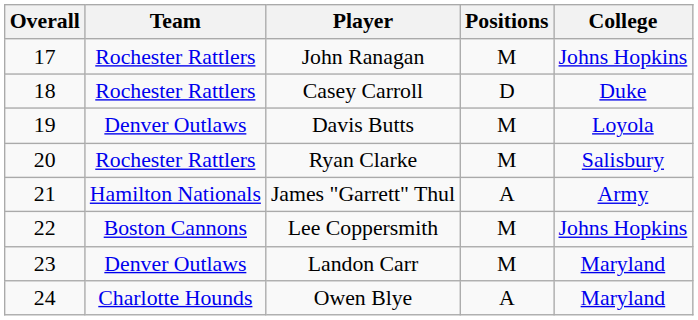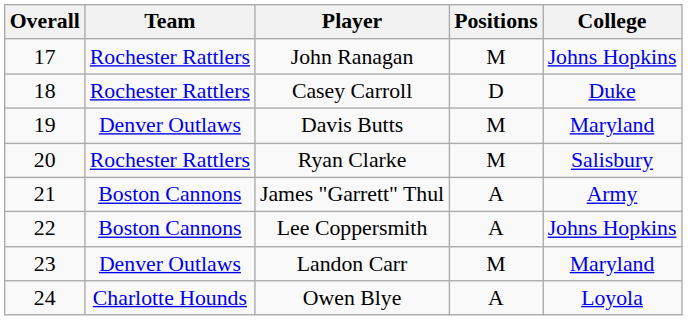 <table class="wikitable" style="text-align:center">
 <tr>
 <th>Overall</th>
 <th>Team</th>
 <th>Player</th>
 <th>Positions</th>
 <th>College</th>
 </tr>
 <tr>
 <td>17</td>
 <td><a href='#'>Rochester Rattlers</a></td>
 <td>John Ranagan</td>
 <td>M</td>
 <td><a href='#'>Johns Hopkins</a></td>
 </tr>
 <tr>
 <td>18</td>
 <td><a href='#'>Rochester Rattlers</a></td>
 <td>Casey Carroll</td>
 <td>D</td>
 <td><a href='#'>Duke</a></td>
 </tr>
 <tr>
 <td>19</td>
 <td><a href='#'>Denver Outlaws</a></td>
 <td>Davis Butts</td>
 <td>M</td>
-<td><a href='#'>Loyola</a></td>
+<td><a href='#'>Maryland</a></td>
 </tr>
 <tr>
 <td>20</td>
 <td><a href='#'>Rochester Rattlers</a></td>
 <td>Ryan Clarke</td>
 <td>M</td>
 <td><a href='#'>Salisbury</a></td>
 </tr>
 <tr>
 <td>21</td>
-<td><a href='#'>Hamilton Nationals</a></td>
+<td><a href='#'>Boston Cannons</a></td>
 <td>James "Garrett" Thul</td>
 <td>A</td>
 <td><a href='#'>Army</a></td>
 </tr>
 <tr>
 <td>22</td>
 <td><a href='#'>Boston Cannons</a></td>
 <td>Lee Coppersmith</td>
-<td>M</td>
+<td>A</td>
 <td><a href='#'>Johns Hopkins</a></td>
 </tr>
 <tr>
 <td>23</td>
 <td><a href='#'>Denver Outlaws</a></td>
 <td>Landon Carr</td>
 <td>M</td>
 <td><a href='#'>Maryland</a></td>
 </tr>
 <tr>
 <td>24</td>
 <td><a href='#'>Charlotte Hounds</a></td>
 <td>Owen Blye</td>
 <td>A</td>
-<td><a href='#'>Maryland</a></td>
+<td><a href='#'>Loyola</a></td>
 </tr>
 </table>
